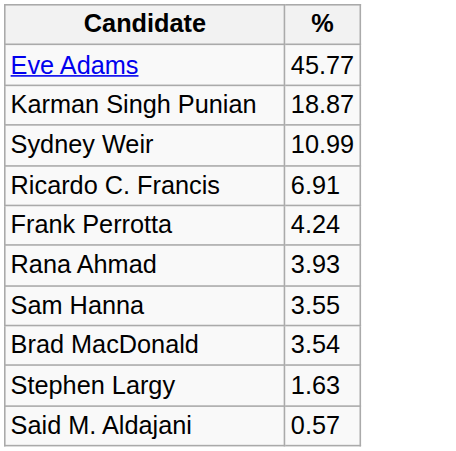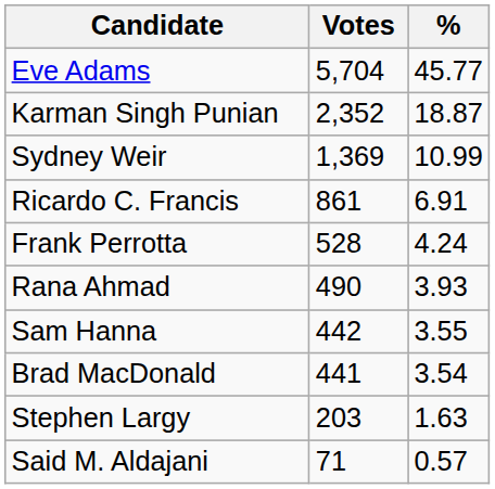 <table class="wikitable">
 <tr>
 <th style="width: 170px">Candidate</th>
+<th style="width: 50px">Votes</th>
 <th style="width: 40px">%</th>
 </tr>
 <tr>
 <td><a href='#'>Eve Adams</a></td>
+<td>5,704</td>
 <td>45.77</td>
 </tr>
 <tr>
 <td>Karman Singh Punian</td>
+<td>2,352</td>
 <td>18.87</td>
 </tr>
 <tr>
 <td>Sydney Weir</td>
+<td>1,369</td>
 <td>10.99</td>
 </tr>
 <tr>
 <td>Ricardo C. Francis</td>
+<td>861</td>
 <td>6.91</td>
 </tr>
 <tr>
 <td>Frank Perrotta</td>
+<td>528</td>
 <td>4.24</td>
 </tr>
 <tr>
 <td>Rana Ahmad</td>
+<td>490</td>
 <td>3.93</td>
 </tr>
 <tr>
 <td>Sam Hanna</td>
+<td>442</td>
 <td>3.55</td>
 </tr>
 <tr>
 <td>Brad MacDonald</td>
+<td>441</td>
 <td>3.54</td>
 </tr>
 <tr>
 <td>Stephen Largy</td>
+<td>203</td>
 <td>1.63</td>
 </tr>
 <tr>
 <td>Said M. Aldajani</td>
+<td>71</td>
 <td>0.57</td>
 </tr>
 </table>
